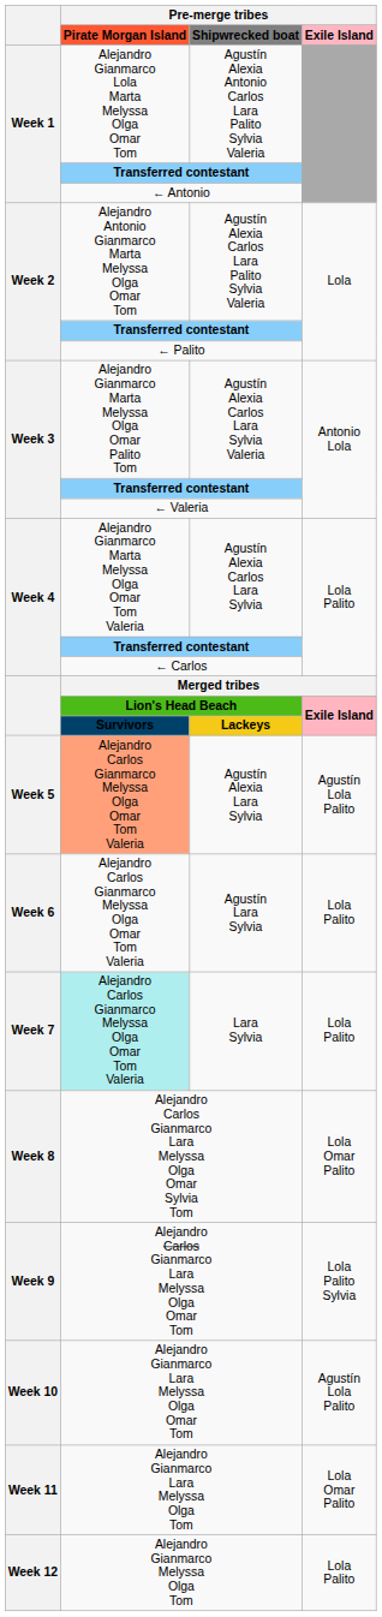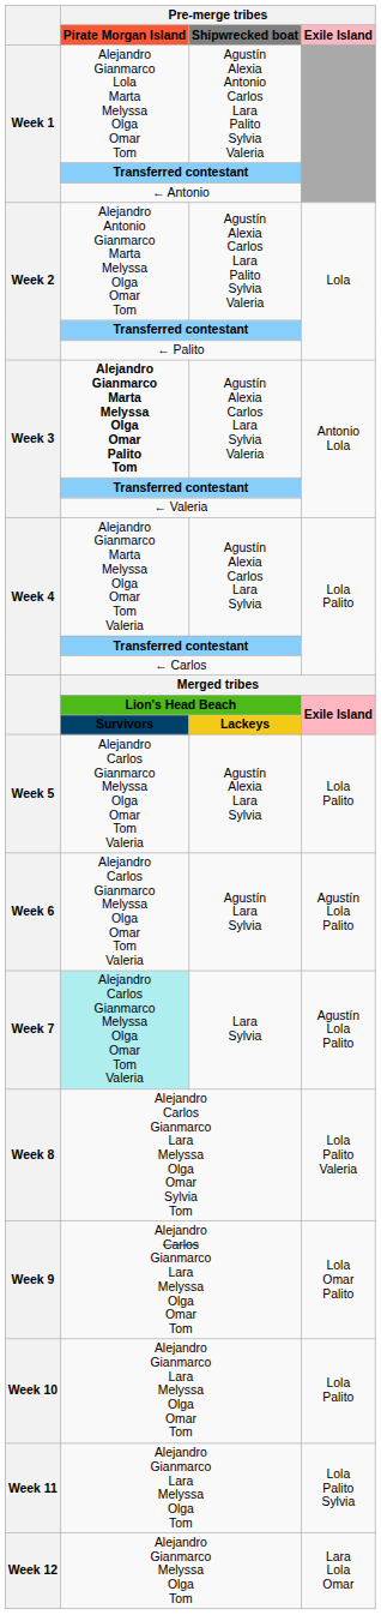 <table class="wikitable" style="margin:auto; text-align:center">
 <tr>
 <th rowspan="2"></th>
 <th colspan="3">Pre-merge tribes</th>
 </tr>
 <tr>
 <td style="background:#FF5733"><strong>Pirate Morgan Island</strong></td>
 <td style="background:grey"><span> <strong>Shipwrecked boat</strong></span></td>
 <td style="background:lightpink"><strong>Exile Island</strong></td>
 </tr>
 <tr>
 <th rowspan="3">Week 1</th>
 <td>Alejandro<br>Gianmarco<br>Lola<br>Marta<br>Melyssa<br>Olga<br>Omar<br>Tom</td>
 <td>Agustín<br>Alexia<br>Antonio<br>Carlos<br>Lara<br>Palito<br>Sylvia<br>Valeria</td>
 <td rowspan="3" style="background:darkgray"></td>
 </tr>
 <tr>
 <td style="background:#87CEFA" colspan="2"><strong>Transferred contestant</strong></td>
 </tr>
 <tr>
 <td colspan="2">← Antonio</td>
 </tr>
 <tr>
 <th rowspan="3">Week 2</th>
 <td>Alejandro<br>Antonio<br>Gianmarco<br>Marta<br>Melyssa<br>Olga<br>Omar<br>Tom</td>
 <td>Agustín<br>Alexia<br>Carlos<br>Lara<br>Palito<br>Sylvia<br>Valeria</td>
 <td rowspan="3">Lola</td>
 </tr>
 <tr>
 <td style="background:#87CEFA" colspan="2"><strong>Transferred contestant</strong></td>
 </tr>
 <tr>
 <td colspan="2">← Palito</td>
 </tr>
 <tr>
 <th rowspan="3">Week 3</th>
-<td>Alejandro<br>Gianmarco<br>Marta<br>Melyssa<br>Olga<br>Omar<br>Palito<br>Tom</td>
+<td><strong>Alejandro<br>Gianmarco<br>Marta<br>Melyssa<br>Olga<br>Omar<br>Palito<br>Tom</strong></td>
 <td>Agustín<br>Alexia<br>Carlos<br>Lara<br>Sylvia<br>Valeria</td>
 <td rowspan="3">Antonio<br>Lola</td>
 </tr>
 <tr>
 <td style="background:#87CEFA" colspan="2"><strong>Transferred contestant</strong></td>
 </tr>
 <tr>
 <td colspan="2">← Valeria</td>
 </tr>
 <tr>
 <th rowspan="3">Week 4</th>
 <td>Alejandro<br>Gianmarco<br>Marta<br>Melyssa<br>Olga<br>Omar<br>Tom<br>Valeria</td>
 <td>Agustín<br>Alexia<br>Carlos<br>Lara<br>Sylvia</td>
 <td rowspan="3">Lola<br>Palito</td>
 </tr>
 <tr>
 <td style="background:#87CEFA" colspan="2"><strong>Transferred contestant</strong></td>
 </tr>
 <tr>
 <td colspan="2">← Carlos</td>
 </tr>
 <tr>
 <th rowspan="3"></th>
 <th colspan="3">Merged tribes</th>
 </tr>
 <tr>
 <td colspan="2" style="background:#4CBB17"><strong>Lion's Head Beach</strong></td>
 <td rowspan="2" style="background:lightpink"><strong>Exile Island</strong></td>
 </tr>
 <tr>
 <td style="background:#00416A"><span> <strong>Survivors</strong></span></td>
 <td style="background:#F4CA16"><strong>Lackeys</strong></td>
 </tr>
 <tr>
 <th>Week 5</th>
-<td style="background: lightsalmon;">Alejandro<br>Carlos<br>Gianmarco<br>Melyssa<br>Olga<br>Omar<br>Tom<br>Valeria</td>
+<td>Alejandro<br>Carlos<br>Gianmarco<br>Melyssa<br>Olga<br>Omar<br>Tom<br>Valeria</td>
 <td>Agustín<br>Alexia<br>Lara<br>Sylvia</td>
-<td>Agustín<br>Lola<br>Palito</td>
+<td>Lola<br>Palito</td>
 </tr>
 <tr>
 <th>Week 6</th>
 <td>Alejandro<br>Carlos<br>Gianmarco<br>Melyssa<br>Olga<br>Omar<br>Tom<br>Valeria</td>
 <td>Agustín<br>Lara<br>Sylvia</td>
-<td>Lola<br>Palito</td>
+<td>Agustín<br>Lola<br>Palito</td>
 </tr>
 <tr>
 <th>Week 7</th>
 <td style="background: paleturquoise;">Alejandro<br>Carlos<br>Gianmarco<br>Melyssa<br>Olga<br>Omar<br>Tom<br>Valeria</td>
 <td>Lara<br>Sylvia</td>
-<td>Lola<br>Palito</td>
+<td>Agustín<br>Lola<br>Palito</td>
 </tr>
 <tr>
 <th>Week 8</th>
 <td colspan="2">Alejandro<br>Carlos<br>Gianmarco<br>Lara<br>Melyssa<br>Olga<br>Omar<br>Sylvia<br>Tom</td>
-<td>Lola<br>Omar<br>Palito</td>
+<td>Lola<br>Palito<br>Valeria</td>
 </tr>
 <tr>
 <th>Week 9</th>
 <td colspan="2">Alejandro<br><s>Carlos</s><br>Gianmarco<br>Lara<br>Melyssa<br>Olga<br>Omar<br>Tom</td>
-<td>Lola<br>Palito<br>Sylvia</td>
+<td>Lola<br>Omar<br>Palito</td>
 </tr>
 <tr>
 <th>Week 10</th>
 <td colspan="2">Alejandro<br>Gianmarco<br>Lara<br>Melyssa<br>Olga<br>Omar<br>Tom</td>
-<td>Agustín<br>Lola<br>Palito</td>
+<td>Lola<br>Palito</td>
 </tr>
 <tr>
 <th>Week 11</th>
 <td colspan="2">Alejandro<br>Gianmarco<br>Lara<br>Melyssa<br>Olga<br>Tom</td>
-<td>Lola<br>Omar<br>Palito</td>
+<td>Lola<br>Palito<br>Sylvia</td>
 </tr>
 <tr>
 <th>Week 12</th>
 <td colspan="2">Alejandro<br>Gianmarco<br>Melyssa<br>Olga<br>Tom</td>
-<td>Lola<br>Palito</td>
+<td>Lara<br>Lola<br>Omar</td>
 </tr>
 </table>
